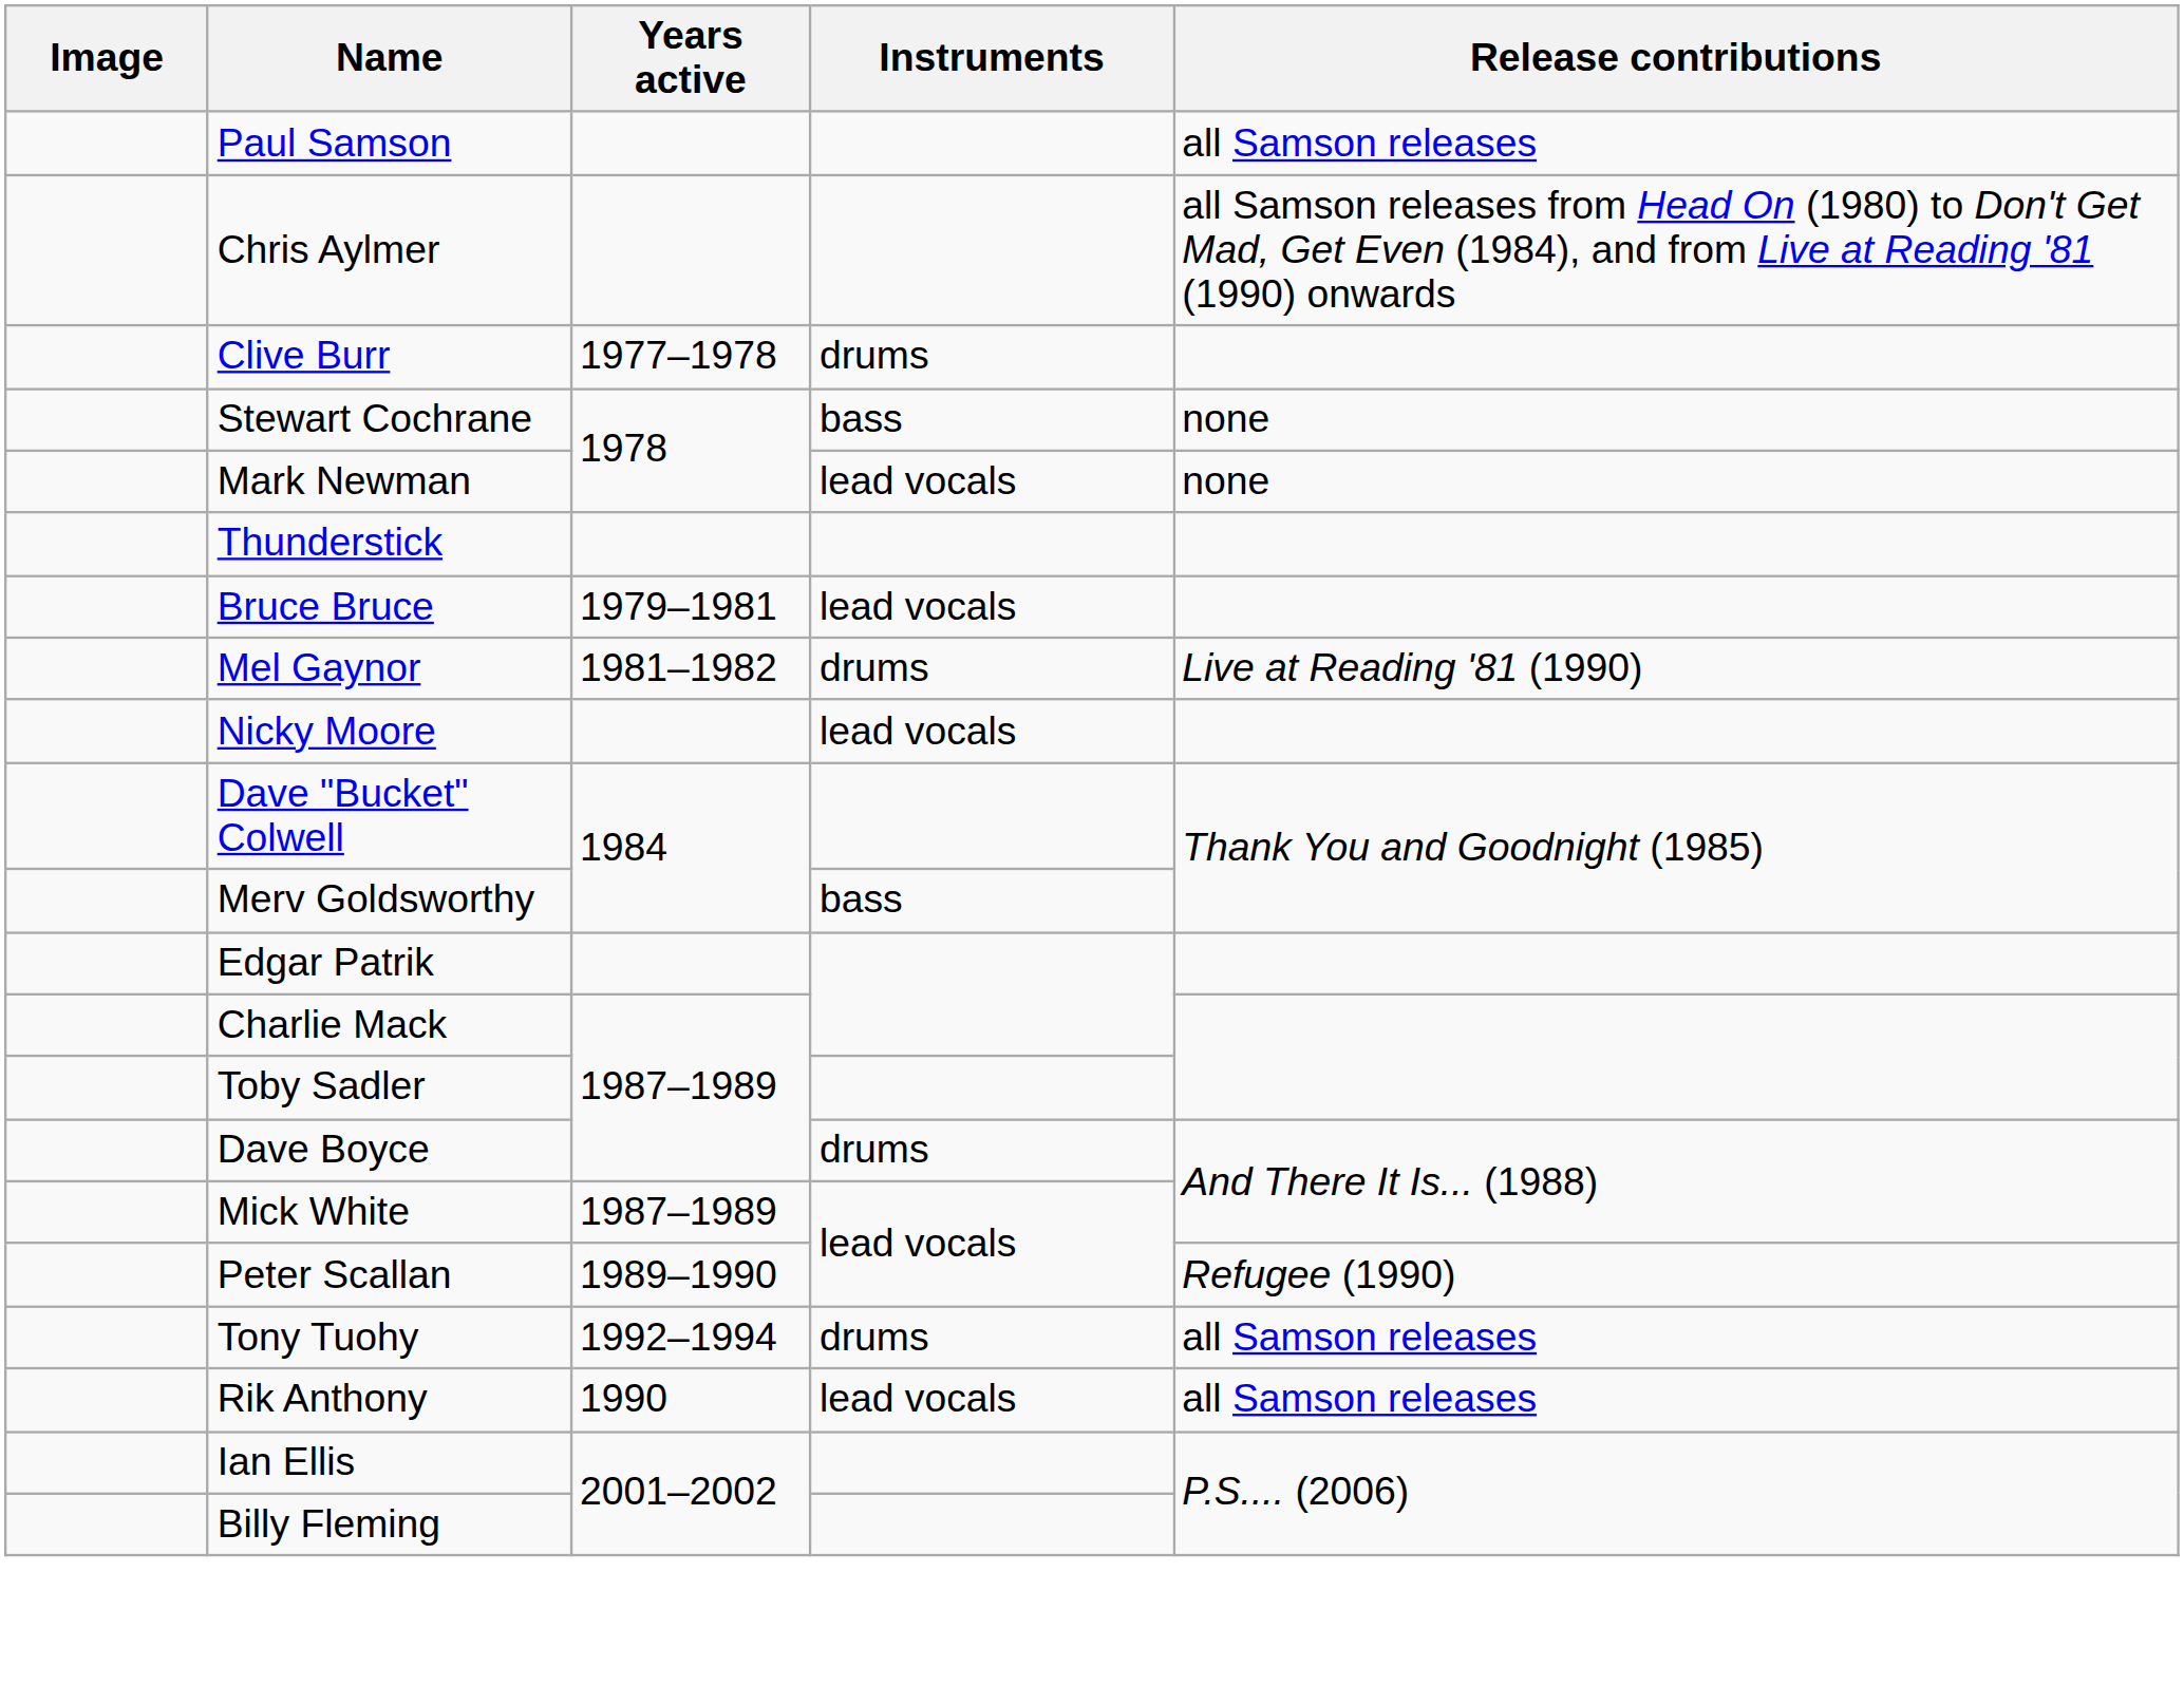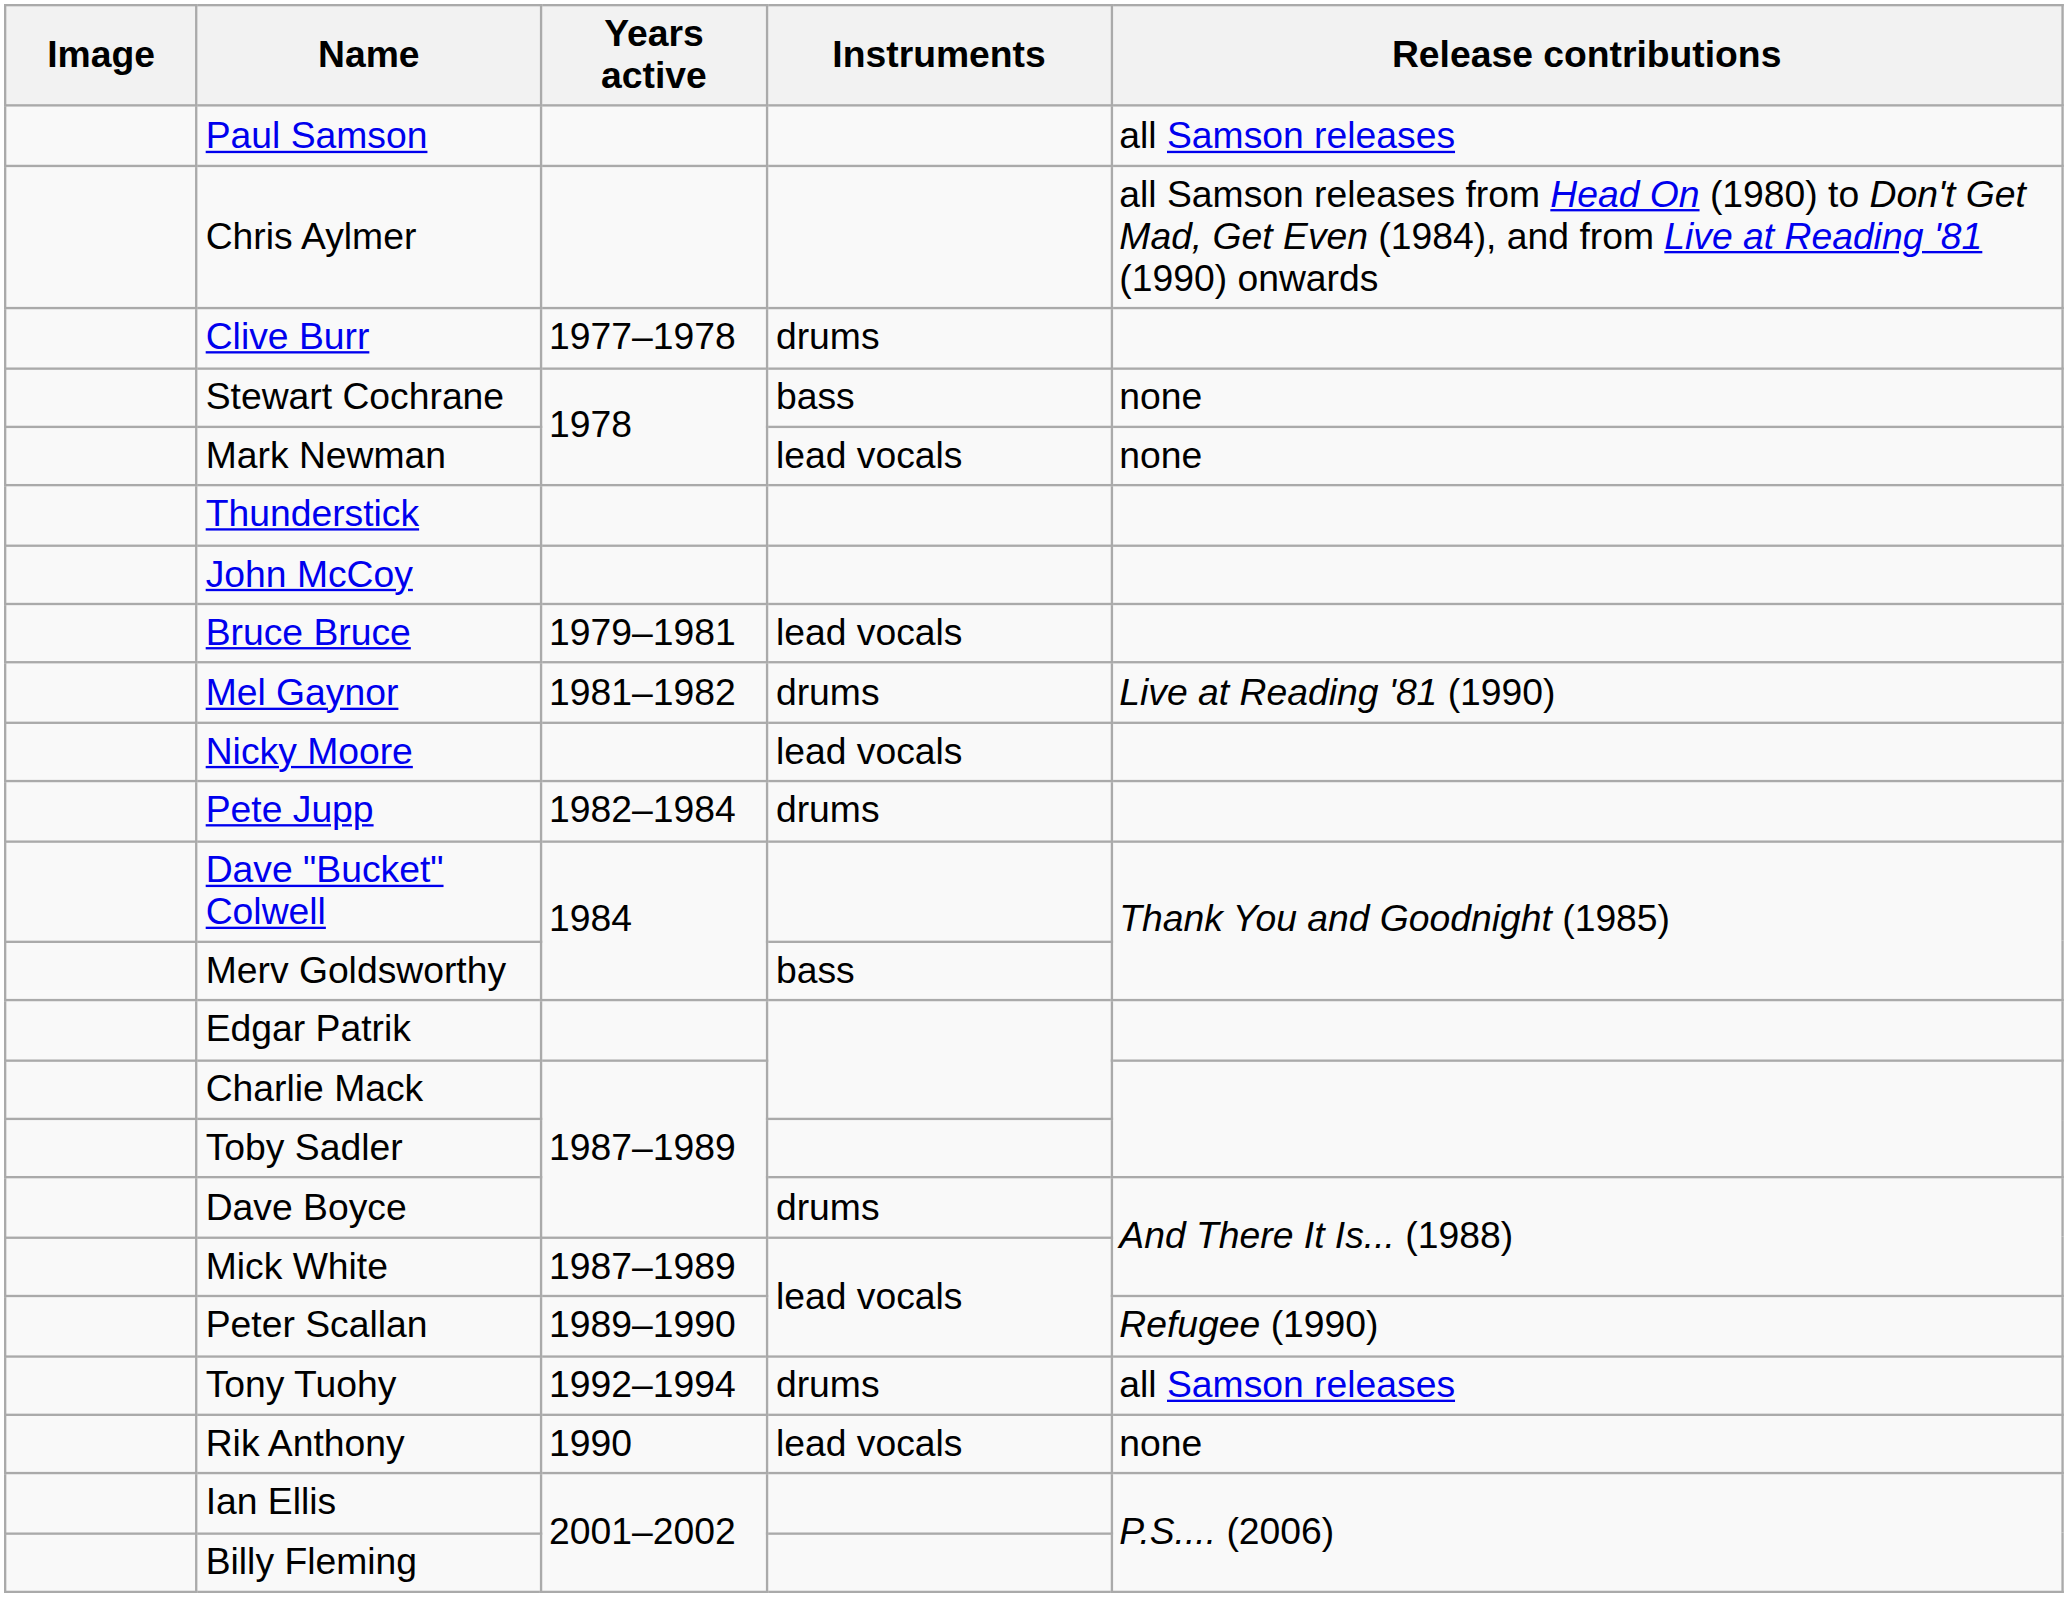 <table class="wikitable" border="1" width=100%>
 <tr>
 <th width="75">Image</th>
 <th width="140">Name</th>
 <th width="90">Years active</th>
 <th width="140">Instruments</th>
 <th>Release contributions</th>
 </tr>
 <tr>
 <td></td>
 <td><a href='#'>Paul Samson</a></td>
 <td></td>
 <td></td>
 <td>all <a href='#'>Samson releases</a></td>
 </tr>
 <tr>
 <td></td>
 <td>Chris Aylmer</td>
 <td></td>
 <td></td>
 <td>all Samson releases from <em><a href='#'>Head On</a></em> (1980) to <em>Don't Get Mad, Get Even</em> (1984), and from <em><a href='#'>Live at Reading '81</a></em> (1990) onwards</td>
 </tr>
 <tr>
 <td></td>
 <td><a href='#'>Clive Burr</a></td>
 <td>1977–1978 </td>
 <td>drums</td>
 <td></td>
 </tr>
 <tr>
 <td></td>
 <td>Stewart Cochrane</td>
 <td rowspan="2">1978</td>
 <td>bass</td>
 <td>none </td>
 </tr>
 <tr>
 <td></td>
 <td>Mark Newman</td>
 <td>lead vocals</td>
 <td>none </td>
 </tr>
 <tr>
 <td></td>
 <td><a href='#'>Thunderstick</a><br></td>
 <td></td>
 <td></td>
 <td></td>
 </tr>
 <tr>
 <td></td>
+<td><a href='#'>John McCoy</a></td>
+<td></td>
+<td></td>
+<td></td>
+</tr>
+<tr>
+<td></td>
 <td><a href='#'>Bruce Bruce</a><br></td>
 <td>1979–1981</td>
 <td>lead vocals</td>
 <td></td>
 </tr>
 <tr>
 <td></td>
 <td><a href='#'>Mel Gaynor</a></td>
 <td>1981–1982</td>
 <td>drums</td>
 <td><em>Live at Reading '81</em> (1990)</td>
 </tr>
 <tr>
 <td></td>
 <td><a href='#'>Nicky Moore</a></td>
 <td></td>
 <td>lead vocals</td>
+<td></td>
+</tr>
+<tr>
+<td></td>
+<td><a href='#'>Pete Jupp</a></td>
+<td>1982–1984</td>
+<td>drums</td>
 <td></td>
 </tr>
 <tr>
 <td></td>
 <td><a href='#'>Dave "Bucket" Colwell</a></td>
 <td rowspan="2">1984</td>
 <td></td>
 <td rowspan="2"><em>Thank You and Goodnight</em> (1985)</td>
 </tr>
 <tr>
 <td></td>
 <td>Merv Goldsworthy</td>
 <td>bass</td>
 </tr>
 <tr>
 <td></td>
 <td>Edgar Patrik</td>
 <td></td>
 <td rowspan="2"></td>
 <td></td>
 </tr>
 <tr>
 <td></td>
 <td>Charlie Mack</td>
 <td rowspan="3">1987–1989</td>
 <td rowspan="2"></td>
 </tr>
 <tr>
 <td></td>
 <td>Toby Sadler</td>
 <td></td>
 </tr>
 <tr>
 <td></td>
 <td>Dave Boyce</td>
 <td>drums</td>
 <td rowspan="2"><em>And There It Is...</em> (1988)</td>
 </tr>
 <tr>
 <td></td>
 <td>Mick White</td>
 <td>1987–1989</td>
 <td rowspan="2">lead vocals</td>
 </tr>
 <tr>
 <td></td>
 <td>Peter Scallan</td>
 <td>1989–1990</td>
 <td><em>Refugee</em> (1990)</td>
 </tr>
 <tr>
 <td></td>
 <td>Tony Tuohy</td>
 <td>1992–1994</td>
 <td>drums</td>
 <td>all <a href='#'>Samson releases</a></td>
 </tr>
 <tr>
 <td></td>
 <td>Rik Anthony</td>
 <td>1990</td>
 <td>lead vocals</td>
-<td>all <a href='#'>Samson releases</a></td>
+<td>none </td>
 </tr>
 <tr>
 <td></td>
 <td>Ian Ellis</td>
 <td rowspan="2">2001–2002</td>
 <td></td>
 <td rowspan="2"><em>P.S....</em> (2006)</td>
 </tr>
 <tr>
 <td></td>
 <td>Billy Fleming</td>
 <td></td>
 </tr>
 </table>
